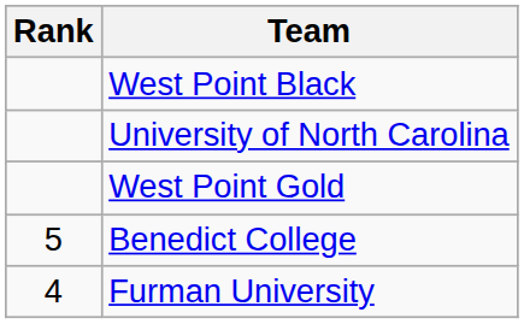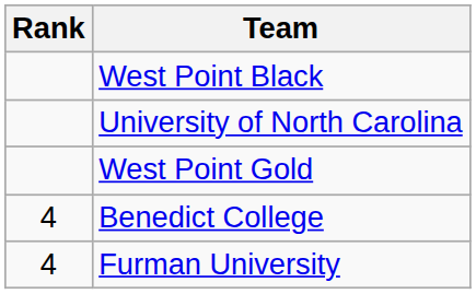 <table class="wikitable">
 <tr>
 <th>Rank</th>
 <th>Team</th>
 </tr>
 <tr>
 <td align=center></td>
 <td align="left"><a href='#'>West Point Black</a></td>
 </tr>
 <tr>
 <td align=center></td>
 <td align="left"><a href='#'>University of North Carolina</a></td>
 </tr>
 <tr>
 <td align=center></td>
 <td align="left"><a href='#'>West Point Gold</a></td>
 </tr>
 <tr>
-<td align=center>5</td>
+<td align=center>4</td>
 <td align="left"><a href='#'>Benedict College</a></td>
 </tr>
 <tr>
 <td align=center>4</td>
 <td align="left"><a href='#'>Furman University</a></td>
 </tr>
 </table>
